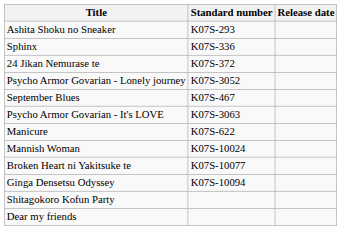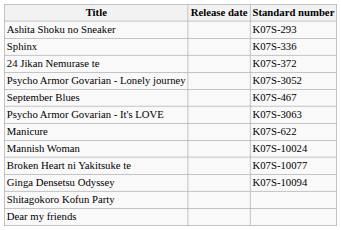 <table class="wikitable">
 <tr>
 <th>Title</th>
+<th>Release date</th>
 <th>Standard number</th>
-<th>Release date</th>
 </tr>
 <tr>
 <td>Ashita Shoku no Sneaker</td>
+<td></td>
 <td>K07S-293</td>
-<td></td>
 </tr>
 <tr>
 <td>Sphinx</td>
+<td></td>
 <td>K07S-336</td>
-<td></td>
 </tr>
 <tr>
 <td>24 Jikan Nemurase te</td>
+<td></td>
 <td>K07S-372</td>
-<td></td>
 </tr>
 <tr>
 <td>Psycho Armor Govarian - Lonely journey</td>
+<td></td>
 <td>K07S-3052</td>
-<td></td>
 </tr>
 <tr>
 <td>September Blues</td>
+<td></td>
 <td>K07S-467</td>
-<td></td>
 </tr>
 <tr>
 <td>Psycho Armor Govarian - It's LOVE</td>
+<td></td>
 <td>K07S-3063</td>
-<td></td>
 </tr>
 <tr>
 <td>Manicure</td>
+<td></td>
 <td>K07S-622</td>
-<td></td>
 </tr>
 <tr>
 <td>Mannish Woman</td>
+<td></td>
 <td>K07S-10024</td>
-<td></td>
 </tr>
 <tr>
 <td>Broken Heart ni Yakitsuke te</td>
+<td></td>
 <td>K07S-10077</td>
-<td></td>
 </tr>
 <tr>
 <td>Ginga Densetsu Odyssey</td>
+<td></td>
 <td>K07S-10094</td>
-<td></td>
 </tr>
 <tr>
 <td>Shitagokoro Kofun Party</td>
 <td></td>
 <td></td>
 </tr>
 <tr>
 <td>Dear my friends</td>
 <td></td>
 <td></td>
 </tr>
 </table>
